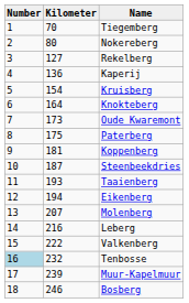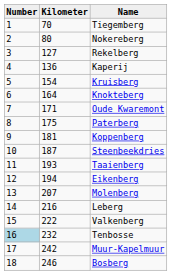 <table class="wikitable">
 <tr>
 <th style="background:#efefef;">Number</th>
 <th style="background:#efefef;">Kilometer</th>
 <th style="background:#efefef;">Name</th>
 </tr>
 <tr>
 <td>1</td>
 <td>70</td>
 <td>Tiegemberg</td>
 </tr>
 <tr>
 <td>2</td>
 <td>80</td>
 <td>Nokereberg</td>
 </tr>
 <tr>
 <td>3</td>
 <td>127</td>
 <td>Rekelberg</td>
 </tr>
 <tr>
 <td>4</td>
 <td>136</td>
 <td>Kaperij</td>
 </tr>
 <tr>
 <td>5</td>
 <td>154</td>
 <td><a href='#'>Kruisberg</a></td>
 </tr>
 <tr>
 <td>6</td>
 <td>164</td>
 <td><a href='#'>Knokteberg</a></td>
 </tr>
 <tr>
 <td>7</td>
-<td>173</td>
+<td>171</td>
 <td><a href='#'>Oude Kwaremont</a></td>
 </tr>
 <tr>
 <td>8</td>
 <td>175</td>
 <td><a href='#'>Paterberg</a></td>
 </tr>
 <tr>
 <td>9</td>
 <td>181</td>
 <td><a href='#'>Koppenberg</a></td>
 </tr>
 <tr>
 <td>10</td>
 <td>187</td>
 <td><a href='#'>Steenbeekdries</a></td>
 </tr>
 <tr>
 <td>11</td>
 <td>193</td>
 <td><a href='#'>Taaienberg</a></td>
 </tr>
 <tr>
 <td>12</td>
 <td>194</td>
 <td><a href='#'>Eikenberg</a></td>
 </tr>
 <tr>
 <td>13</td>
 <td>207</td>
 <td><a href='#'>Molenberg</a></td>
 </tr>
 <tr>
 <td>14</td>
 <td>216</td>
 <td>Leberg</td>
 </tr>
 <tr>
 <td>15</td>
 <td>222</td>
 <td>Valkenberg</td>
 </tr>
 <tr>
 <td style="background: lightblue;">16</td>
 <td>232</td>
 <td>Tenbosse</td>
 </tr>
 <tr>
 <td>17</td>
-<td>239</td>
+<td>242</td>
 <td><a href='#'>Muur-Kapelmuur</a></td>
 </tr>
 <tr>
 <td>18</td>
 <td>246</td>
 <td><a href='#'>Bosberg</a></td>
 </tr>
 </table>
